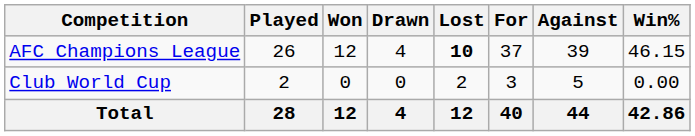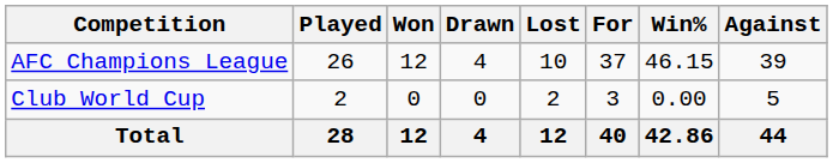 <table class="wikitable sortable" style="text-align:center;">
 <tr>
 <th>Competition</th>
 <th>Played</th>
 <th>Won</th>
 <th>Drawn</th>
 <th>Lost</th>
 <th>For</th>
+<th>Win%</th>
 <th>Against</th>
-<th>Win%</th>
 </tr>
 <tr>
 <td align="left"><a href='#'>AFC Champions League</a></td>
 <td>26</td>
 <td>12</td>
 <td>4</td>
-<td><strong>10</strong></td>
+<td>10</td>
 <td>37</td>
+<td>46.15</td>
 <td>39</td>
-<td>46.15</td>
 </tr>
 <tr>
 <td align="left"><a href='#'>Club World Cup</a></td>
 <td>2</td>
 <td>0</td>
 <td>0</td>
 <td>2</td>
 <td>3</td>
+<td>0.00</td>
 <td>5</td>
-<td>0.00</td>
 </tr>
 <tr>
 <th>Total</th>
 <th>28</th>
 <th>12</th>
 <th>4</th>
 <th>12</th>
 <th>40</th>
+<th>42.86</th>
 <th>44</th>
-<th>42.86</th>
 </tr>
 </table>
